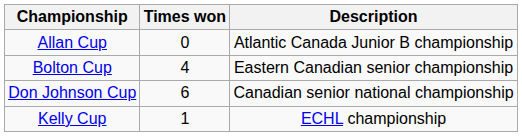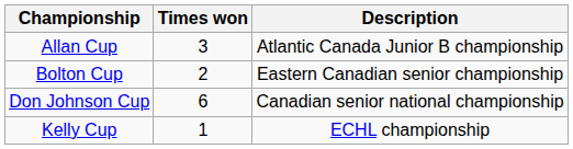 <table class="wikitable" style="text-align:center">
 <tr>
 <th>Championship</th>
 <th>Times won</th>
 <th>Description</th>
 </tr>
 <tr>
 <td><a href='#'>Allan Cup</a></td>
-<td>0</td>
+<td>3</td>
 <td>Atlantic Canada Junior B championship</td>
 </tr>
 <tr>
 <td><a href='#'>Bolton Cup</a></td>
-<td>4</td>
+<td>2</td>
 <td>Eastern Canadian senior championship</td>
 </tr>
 <tr>
 <td><a href='#'>Don Johnson Cup</a></td>
 <td>6</td>
 <td>Canadian senior national championship</td>
 </tr>
 <tr>
 <td><a href='#'>Kelly Cup</a></td>
 <td>1</td>
 <td><a href='#'>ECHL</a> championship</td>
 </tr>
 </table>
